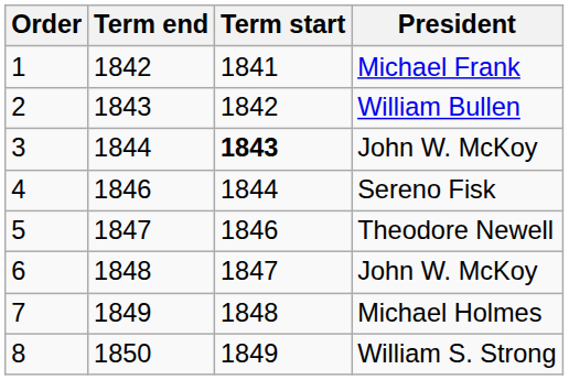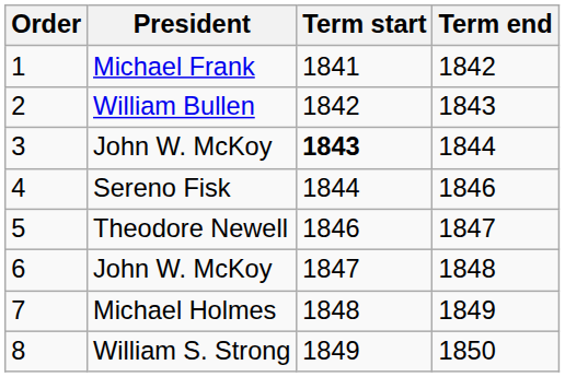 <table class="wikitable">
 <tr>
 <th>Order</th>
+<th>President</th>
+<th>Term start</th>
 <th>Term end</th>
-<th>Term start</th>
-<th>President</th>
 </tr>
 <tr>
 <td>1</td>
+<td><a href='#'>Michael Frank</a></td>
+<td>1841</td>
 <td>1842</td>
-<td>1841</td>
-<td><a href='#'>Michael Frank</a></td>
 </tr>
 <tr>
 <td>2</td>
+<td><a href='#'>William Bullen</a></td>
+<td>1842</td>
 <td>1843</td>
-<td>1842</td>
-<td><a href='#'>William Bullen</a></td>
 </tr>
 <tr>
 <td>3</td>
+<td>John W. McKoy</td>
+<td><strong>1843</strong></td>
 <td>1844</td>
-<td><strong>1843</strong></td>
-<td>John W. McKoy</td>
 </tr>
 <tr>
 <td>4</td>
+<td>Sereno Fisk</td>
+<td>1844</td>
 <td>1846</td>
-<td>1844</td>
-<td>Sereno Fisk</td>
 </tr>
 <tr>
 <td>5</td>
+<td>Theodore Newell</td>
+<td>1846</td>
 <td>1847</td>
-<td>1846</td>
-<td>Theodore Newell</td>
 </tr>
 <tr>
 <td>6</td>
+<td>John W. McKoy</td>
+<td>1847</td>
 <td>1848</td>
-<td>1847</td>
-<td>John W. McKoy</td>
 </tr>
 <tr>
 <td>7</td>
+<td>Michael Holmes</td>
+<td>1848</td>
 <td>1849</td>
-<td>1848</td>
-<td>Michael Holmes</td>
 </tr>
 <tr>
 <td>8</td>
+<td>William S. Strong</td>
+<td>1849</td>
 <td>1850</td>
-<td>1849</td>
-<td>William S. Strong</td>
 </tr>
 </table>
